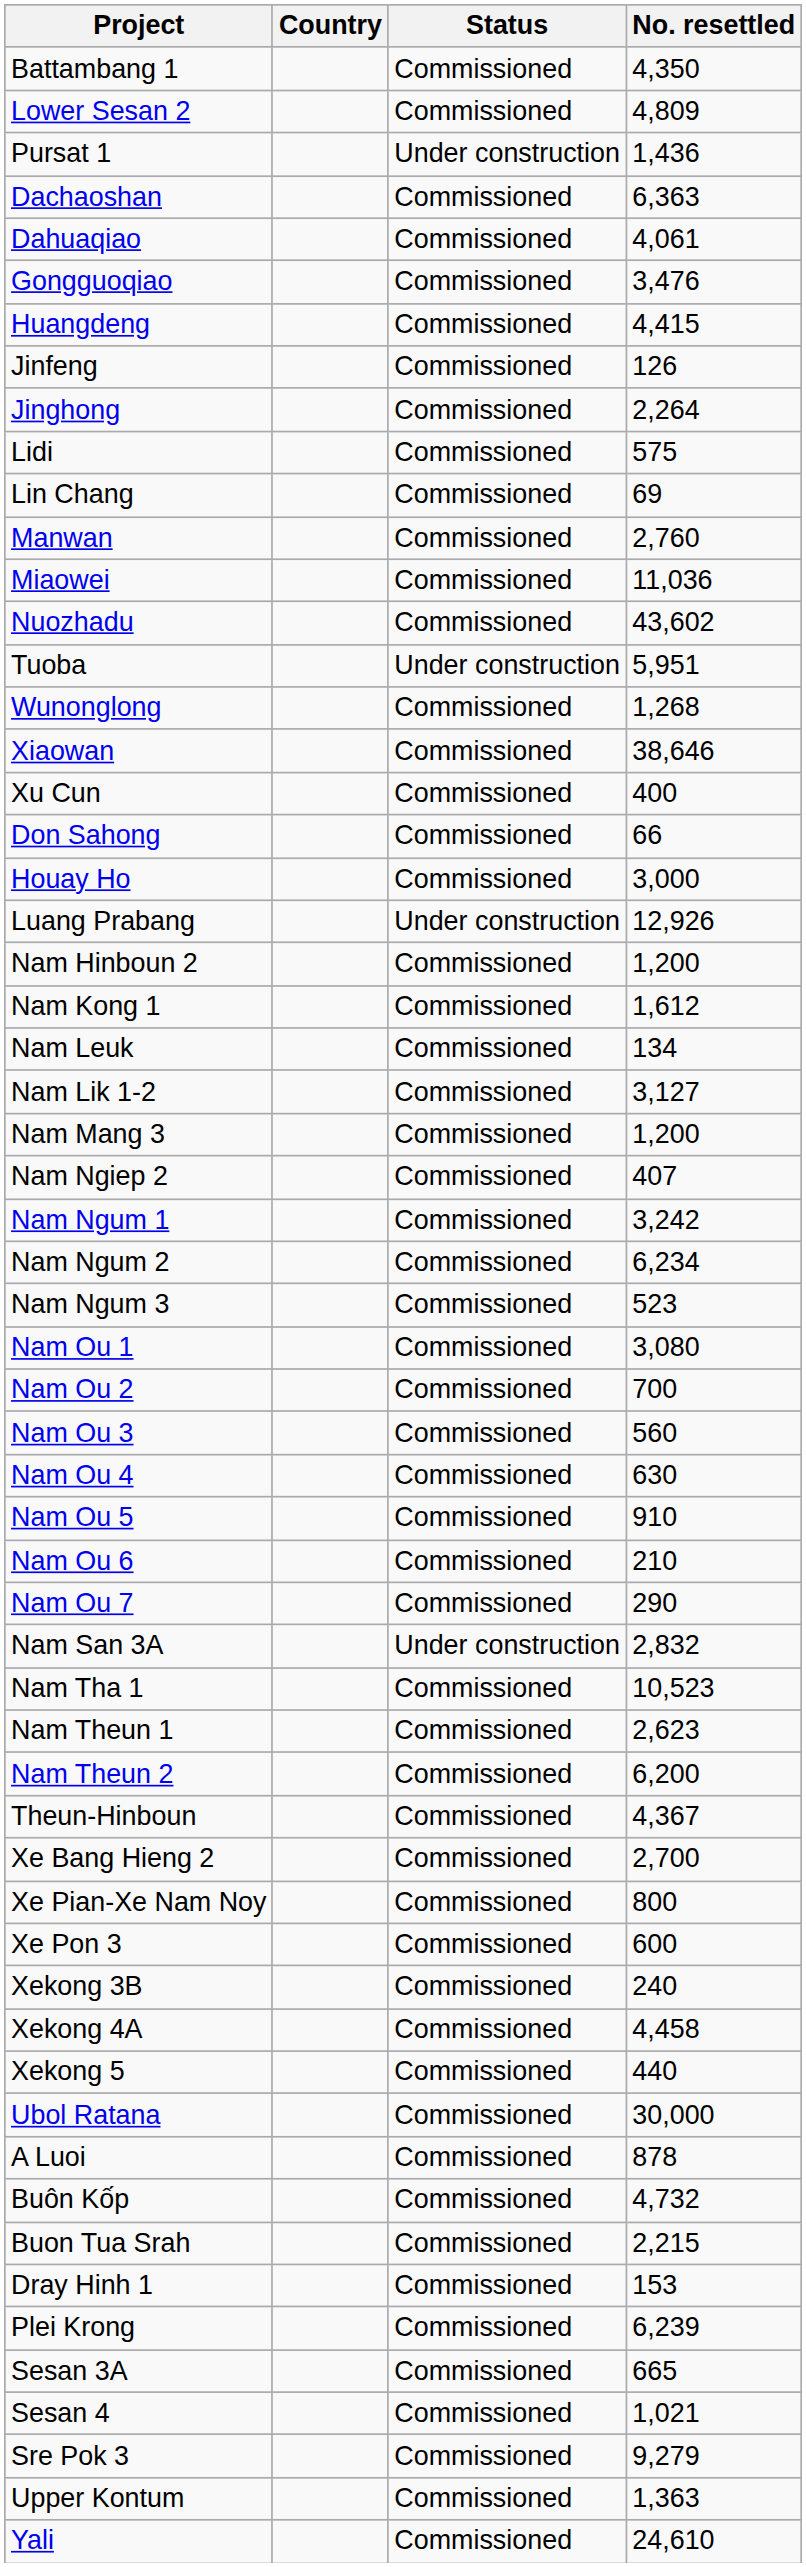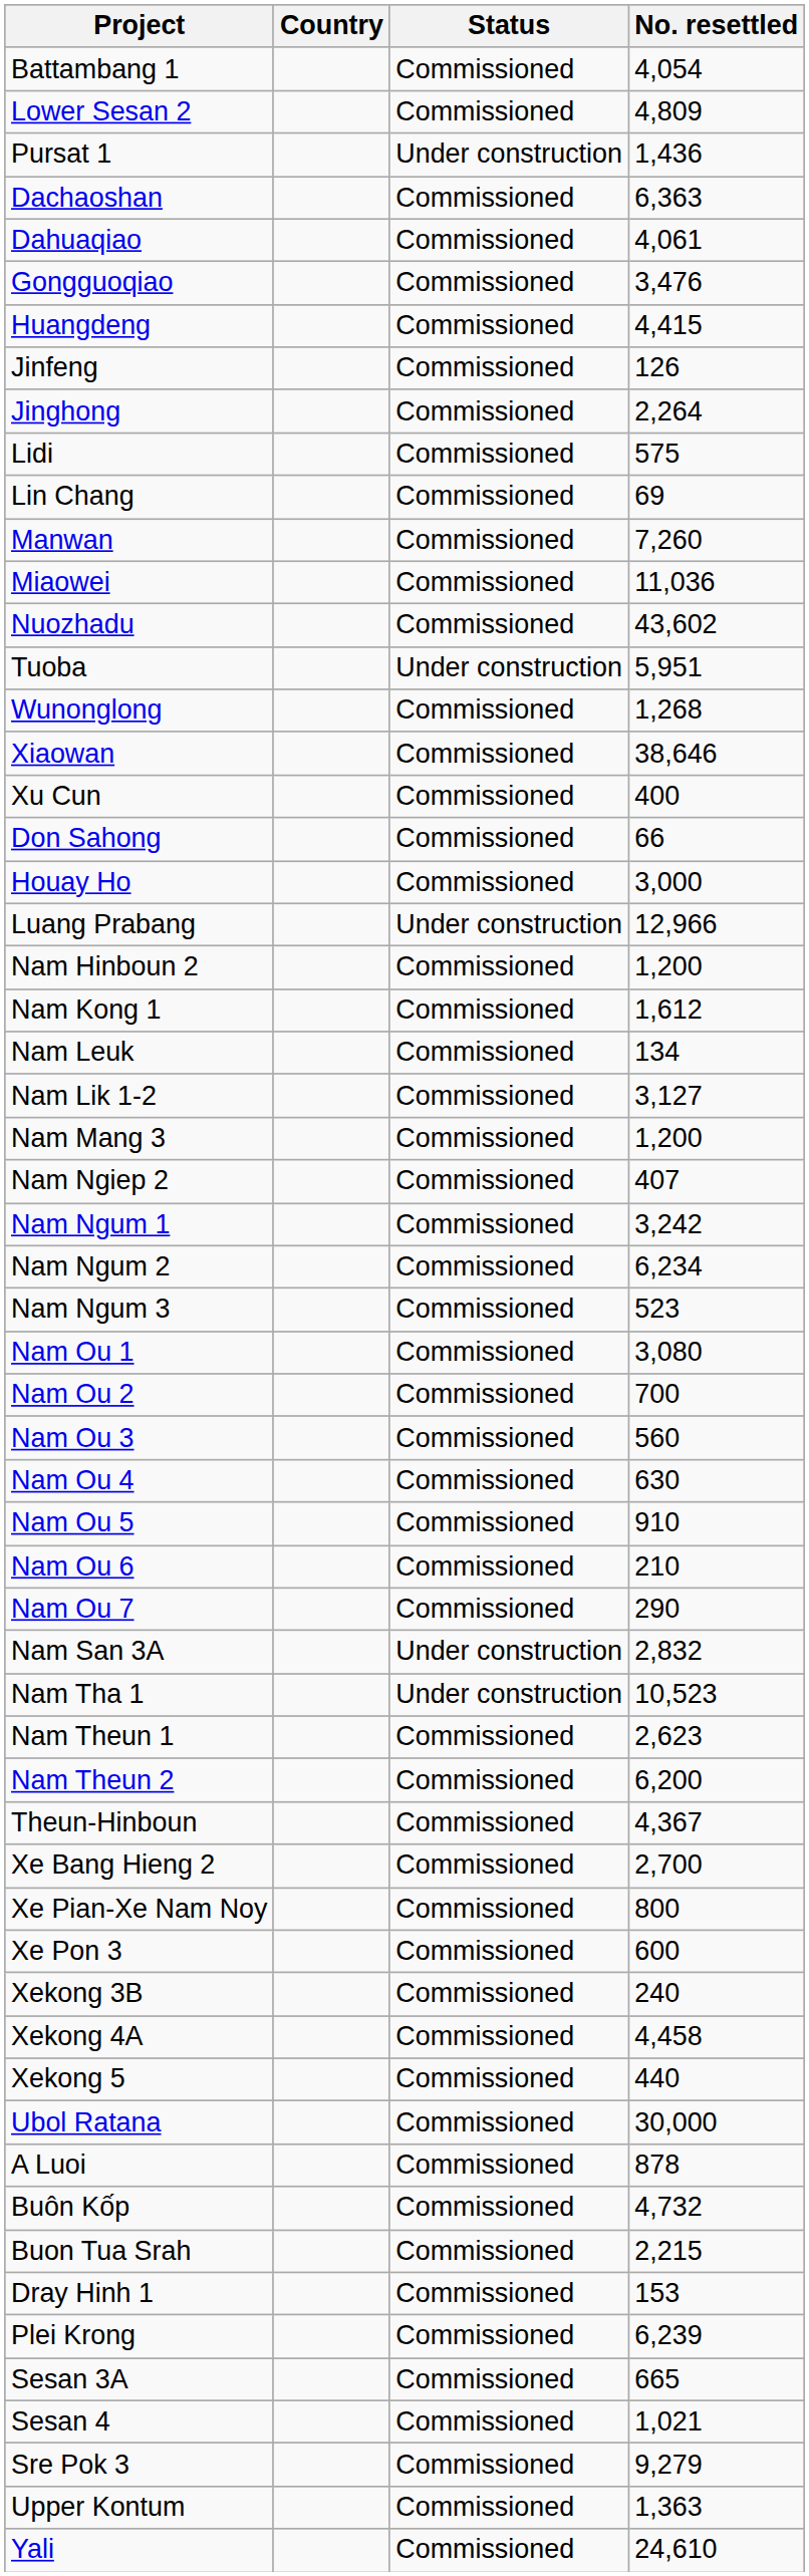 <table class="wikitable">
 <tr>
 <th>Project</th>
 <th>Country</th>
 <th>Status</th>
 <th>No. resettled</th>
 </tr>
 <tr>
 <td>Battambang 1</td>
 <td></td>
 <td>Commissioned</td>
-<td>4,350</td>
+<td>4,054</td>
 </tr>
 <tr>
 <td><a href='#'>Lower Sesan 2</a></td>
 <td></td>
 <td>Commissioned</td>
 <td>4,809</td>
 </tr>
 <tr>
 <td>Pursat 1</td>
 <td></td>
 <td>Under construction</td>
 <td>1,436</td>
 </tr>
 <tr>
 <td><a href='#'>Dachaoshan</a></td>
 <td></td>
 <td>Commissioned</td>
 <td>6,363</td>
 </tr>
 <tr>
 <td><a href='#'>Dahuaqiao</a></td>
 <td></td>
 <td>Commissioned</td>
 <td>4,061</td>
 </tr>
 <tr>
 <td><a href='#'>Gongguoqiao</a></td>
 <td></td>
 <td>Commissioned</td>
 <td>3,476</td>
 </tr>
 <tr>
 <td><a href='#'>Huangdeng</a></td>
 <td></td>
 <td>Commissioned</td>
 <td>4,415</td>
 </tr>
 <tr>
 <td>Jinfeng</td>
 <td></td>
 <td>Commissioned</td>
 <td>126</td>
 </tr>
 <tr>
 <td><a href='#'>Jinghong</a></td>
 <td></td>
 <td>Commissioned</td>
 <td>2,264</td>
 </tr>
 <tr>
 <td>Lidi</td>
 <td></td>
 <td>Commissioned</td>
 <td>575</td>
 </tr>
 <tr>
 <td>Lin Chang</td>
 <td></td>
 <td>Commissioned</td>
 <td>69</td>
 </tr>
 <tr>
 <td><a href='#'>Manwan</a></td>
 <td></td>
 <td>Commissioned</td>
-<td>2,760</td>
+<td>7,260</td>
 </tr>
 <tr>
 <td><a href='#'>Miaowei</a></td>
 <td></td>
 <td>Commissioned</td>
 <td>11,036</td>
 </tr>
 <tr>
 <td><a href='#'>Nuozhadu</a></td>
 <td></td>
 <td>Commissioned</td>
 <td>43,602</td>
 </tr>
 <tr>
 <td>Tuoba</td>
 <td></td>
 <td>Under construction</td>
 <td>5,951</td>
 </tr>
 <tr>
 <td><a href='#'>Wunonglong</a></td>
 <td></td>
 <td>Commissioned</td>
 <td>1,268</td>
 </tr>
 <tr>
 <td><a href='#'>Xiaowan</a></td>
 <td></td>
 <td>Commissioned</td>
 <td>38,646</td>
 </tr>
 <tr>
 <td>Xu Cun</td>
 <td></td>
 <td>Commissioned</td>
 <td>400</td>
 </tr>
 <tr>
 <td><a href='#'>Don Sahong</a></td>
 <td></td>
 <td>Commissioned</td>
 <td>66</td>
 </tr>
 <tr>
 <td><a href='#'>Houay Ho</a></td>
 <td></td>
 <td>Commissioned</td>
 <td>3,000</td>
 </tr>
 <tr>
 <td>Luang Prabang</td>
 <td></td>
 <td>Under construction</td>
-<td>12,926</td>
+<td>12,966</td>
 </tr>
 <tr>
 <td>Nam Hinboun 2</td>
 <td></td>
 <td>Commissioned</td>
 <td>1,200</td>
 </tr>
 <tr>
 <td>Nam Kong 1</td>
 <td></td>
 <td>Commissioned</td>
 <td>1,612</td>
 </tr>
 <tr>
 <td>Nam Leuk</td>
 <td></td>
 <td>Commissioned</td>
 <td>134</td>
 </tr>
 <tr>
 <td>Nam Lik 1-2</td>
 <td></td>
 <td>Commissioned</td>
 <td>3,127</td>
 </tr>
 <tr>
 <td>Nam Mang 3</td>
 <td></td>
 <td>Commissioned</td>
 <td>1,200</td>
 </tr>
 <tr>
 <td>Nam Ngiep 2</td>
 <td></td>
 <td>Commissioned</td>
 <td>407</td>
 </tr>
 <tr>
 <td><a href='#'>Nam Ngum 1</a></td>
 <td></td>
 <td>Commissioned</td>
 <td>3,242</td>
 </tr>
 <tr>
 <td>Nam Ngum 2</td>
 <td></td>
 <td>Commissioned</td>
 <td>6,234</td>
 </tr>
 <tr>
 <td>Nam Ngum 3</td>
 <td></td>
 <td>Commissioned</td>
 <td>523</td>
 </tr>
 <tr>
 <td><a href='#'>Nam Ou 1</a></td>
 <td></td>
 <td>Commissioned</td>
 <td>3,080</td>
 </tr>
 <tr>
 <td><a href='#'>Nam Ou 2</a></td>
 <td></td>
 <td>Commissioned</td>
 <td>700</td>
 </tr>
 <tr>
 <td><a href='#'>Nam Ou 3</a></td>
 <td></td>
 <td>Commissioned</td>
 <td>560</td>
 </tr>
 <tr>
 <td><a href='#'>Nam Ou 4</a></td>
 <td></td>
 <td>Commissioned</td>
 <td>630</td>
 </tr>
 <tr>
 <td><a href='#'>Nam Ou 5</a></td>
 <td></td>
 <td>Commissioned</td>
 <td>910</td>
 </tr>
 <tr>
 <td><a href='#'>Nam Ou 6</a></td>
 <td></td>
 <td>Commissioned</td>
 <td>210</td>
 </tr>
 <tr>
 <td><a href='#'>Nam Ou 7</a></td>
 <td></td>
 <td>Commissioned</td>
 <td>290</td>
 </tr>
 <tr>
 <td>Nam San 3A</td>
 <td></td>
 <td>Under construction</td>
 <td>2,832</td>
 </tr>
 <tr>
 <td>Nam Tha 1</td>
 <td></td>
-<td>Commissioned</td>
+<td>Under construction</td>
 <td>10,523</td>
 </tr>
 <tr>
 <td>Nam Theun 1</td>
 <td></td>
 <td>Commissioned</td>
 <td>2,623</td>
 </tr>
 <tr>
 <td><a href='#'>Nam Theun 2</a></td>
 <td></td>
 <td>Commissioned</td>
 <td>6,200</td>
 </tr>
 <tr>
 <td>Theun-Hinboun</td>
 <td></td>
 <td>Commissioned</td>
 <td>4,367</td>
 </tr>
 <tr>
 <td>Xe Bang Hieng 2</td>
 <td></td>
 <td>Commissioned</td>
 <td>2,700</td>
 </tr>
 <tr>
 <td>Xe Pian-Xe Nam Noy</td>
 <td></td>
 <td>Commissioned</td>
 <td>800</td>
 </tr>
 <tr>
 <td>Xe Pon 3</td>
 <td></td>
 <td>Commissioned</td>
 <td>600</td>
 </tr>
 <tr>
 <td>Xekong 3B</td>
 <td></td>
 <td>Commissioned</td>
 <td>240</td>
 </tr>
 <tr>
 <td>Xekong 4A</td>
 <td></td>
 <td>Commissioned</td>
 <td>4,458</td>
 </tr>
 <tr>
 <td>Xekong 5</td>
 <td></td>
 <td>Commissioned</td>
 <td>440</td>
 </tr>
 <tr>
 <td><a href='#'>Ubol Ratana</a></td>
 <td></td>
 <td>Commissioned</td>
 <td>30,000</td>
 </tr>
 <tr>
 <td>A Luoi</td>
 <td></td>
 <td>Commissioned</td>
 <td>878</td>
 </tr>
 <tr>
 <td>Buôn Kốp</td>
 <td></td>
 <td>Commissioned</td>
 <td>4,732</td>
 </tr>
 <tr>
 <td>Buon Tua Srah</td>
 <td></td>
 <td>Commissioned</td>
 <td>2,215</td>
 </tr>
 <tr>
 <td>Dray Hinh 1</td>
 <td></td>
 <td>Commissioned</td>
 <td>153</td>
 </tr>
 <tr>
 <td>Plei Krong</td>
 <td></td>
 <td>Commissioned</td>
 <td>6,239</td>
 </tr>
 <tr>
 <td>Sesan 3A</td>
 <td></td>
 <td>Commissioned</td>
 <td>665</td>
 </tr>
 <tr>
 <td>Sesan 4</td>
 <td></td>
 <td>Commissioned</td>
 <td>1,021</td>
 </tr>
 <tr>
 <td>Sre Pok 3</td>
 <td></td>
 <td>Commissioned</td>
 <td>9,279</td>
 </tr>
 <tr>
 <td>Upper Kontum</td>
 <td></td>
 <td>Commissioned</td>
 <td>1,363</td>
 </tr>
 <tr>
 <td><a href='#'>Yali</a></td>
 <td></td>
 <td>Commissioned</td>
 <td>24,610</td>
 </tr>
 </table>
